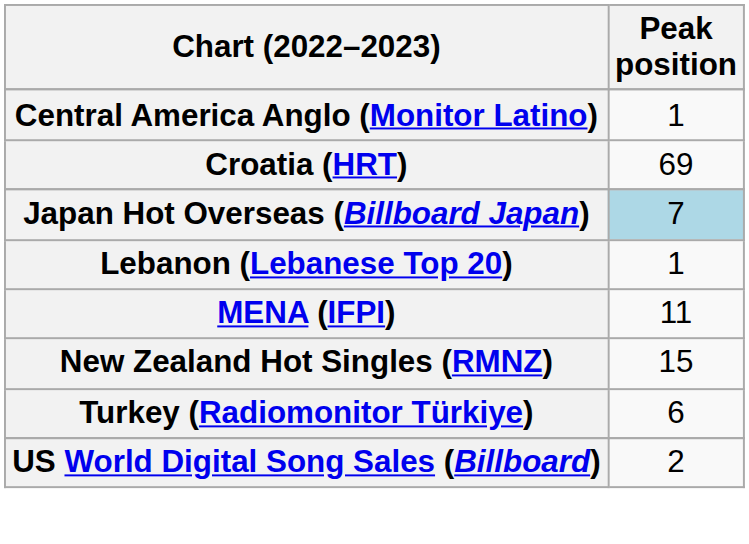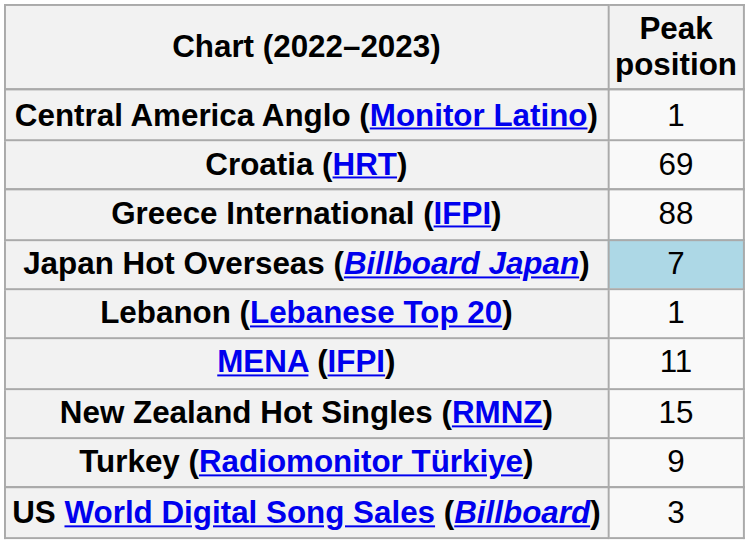 <table class="wikitable sortable plainrowheaders" style="text-align:center">
 <tr>
 <th scope="col">Chart (2022–2023)</th>
 <th scope="col">Peak<br>position</th>
 </tr>
 <tr>
 </tr>
 <tr>
 <th scope="row">Central America Anglo (<a href='#'>Monitor Latino</a>)</th>
 <td>1</td>
 </tr>
 <tr>
 <th scope="row">Croatia (<a href='#'>HRT</a>)</th>
 <td>69</td>
 </tr>
 <tr>
+</tr>
+<tr>
+<th scope="row">Greece International (<a href='#'>IFPI</a>)</th>
+<td>88</td>
 </tr>
 <tr>
 <th scope="row">Japan Hot Overseas (<em><a href='#'>Billboard Japan</a></em>)</th>
 <td style="background: lightblue;">7</td>
 </tr>
 <tr>
 <th scope="row">Lebanon (<a href='#'>Lebanese Top 20</a>)</th>
 <td>1</td>
 </tr>
 <tr>
 <th scope="row"><a href='#'>MENA</a> (<a href='#'>IFPI</a>)</th>
 <td>11</td>
 </tr>
 <tr>
 <th scope="row">New Zealand Hot Singles (<a href='#'>RMNZ</a>)</th>
 <td>15</td>
 </tr>
 <tr>
 <th scope="row">Turkey (<a href='#'>Radiomonitor Türkiye</a>)</th>
-<td>6</td>
+<td>9</td>
 </tr>
 <tr>
 </tr>
 <tr>
 </tr>
 <tr>
 </tr>
 <tr>
 </tr>
 <tr>
 <th scope="row">US <a href='#'>World Digital Song Sales</a> (<em><a href='#'>Billboard</a></em>)</th>
-<td>2</td>
+<td>3</td>
 </tr>
 </table>
